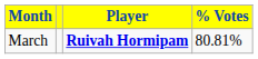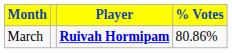 <table class="wikitable" style="text-align:left">
 <tr>
 <th style="background:#FFFF00; color:#1047AB; text-align:center;">Month</th>
 <th style="background:#FFFF00; color:#1047AB; text-align:center;"></th>
 <th style="background:#FFFF00; color:#1047AB; text-align:center;">Player</th>
 <th style="background:#FFFF00; color:#1047AB; text-align:center;">% Votes</th>
 </tr>
 <tr>
 <td>March</td>
 <td></td>
 <td><strong><a href='#'>Ruivah Hormipam</a></strong></td>
-<td>80.81%</td>
+<td>80.86%</td>
 </tr>
 </table>
